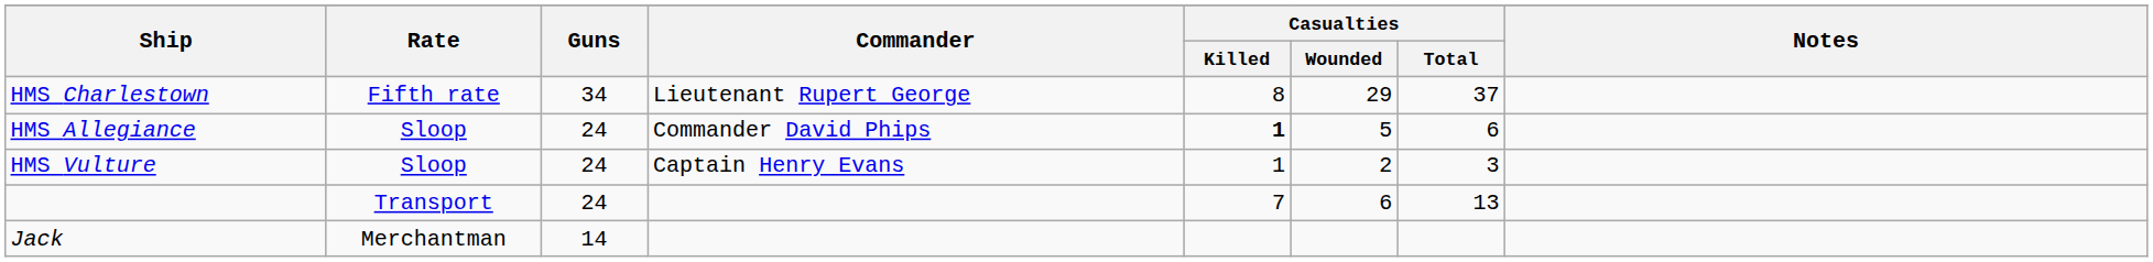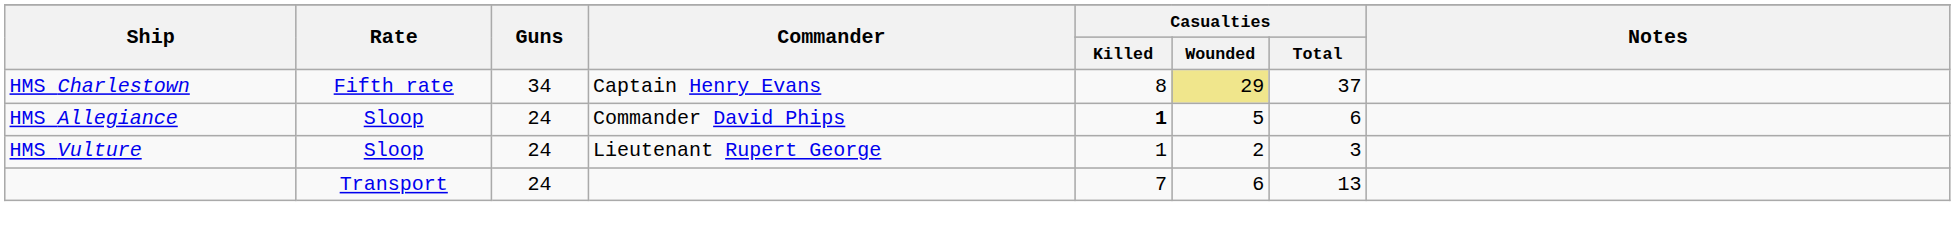 <table class="wikitable" width=100%>
 <tr>
 </tr>
 <tr>
 <th width=15%; rowspan=2>Ship</th>
 <th width=10%; rowspan=2>Rate</th>
 <th width=5%; rowspan=2>Guns</th>
 <th width=25%; rowspan=2>Commander</th>
 <th width=15%; colspan=3><small>Casualties</small></th>
 <th width=30%; rowspan=2>Notes</th>
 </tr>
 <tr valign="top">
 <th width=5%;><small> Killed </small></th>
 <th width=5%;><small> Wounded </small></th>
 <th width=5%;><small> Total</small></th>
 </tr>
 <tr valign="top">
 <td><a href='#'>HMS <em>Charlestown</em></a></td>
 <td align = center><a href='#'>Fifth rate</a></td>
 <td align = center>34</td>
-<td>Lieutenant <a href='#'>Rupert George</a></td>
+<td>Captain <a href='#'>Henry Evans</a></td>
 <td align = right>8</td>
-<td align = right>29</td>
+<td align = right style="background: khaki;">29</td>
 <td align = right>37</td>
 <td></td>
 </tr>
 <tr valign="top">
 <td><a href='#'>HMS <em>Allegiance</em></a></td>
 <td align = center><a href='#'>Sloop</a></td>
 <td align = center>24</td>
 <td>Commander <a href='#'>David Phips</a></td>
 <td align = right><strong>1</strong></td>
 <td align = right>5</td>
 <td align = right>6</td>
 <td></td>
 </tr>
 <tr valign="top">
 <td><a href='#'>HMS <em>Vulture</em></a></td>
 <td align = center><a href='#'>Sloop</a></td>
 <td align = center>24</td>
-<td>Captain <a href='#'>Henry Evans</a></td>
+<td>Lieutenant <a href='#'>Rupert George</a></td>
 <td align = right>1</td>
 <td align = right>2</td>
 <td align = right>3</td>
 <td></td>
 </tr>
 <tr valign="top">
 <td></td>
 <td align = center><a href='#'>Transport</a></td>
 <td align = center>24</td>
 <td></td>
 <td align = right>7</td>
 <td align = right>6</td>
 <td align = right>13</td>
 <td></td>
 </tr>
-<tr valign="top">
-<td><em>Jack</em></td>
-<td align = center>Merchantman</td>
-<td align = center>14</td>
-<td></td>
-<td align = right></td>
-<td align = right></td>
-<td align = right></td>
-<td></td>
-</tr>
 </table>
